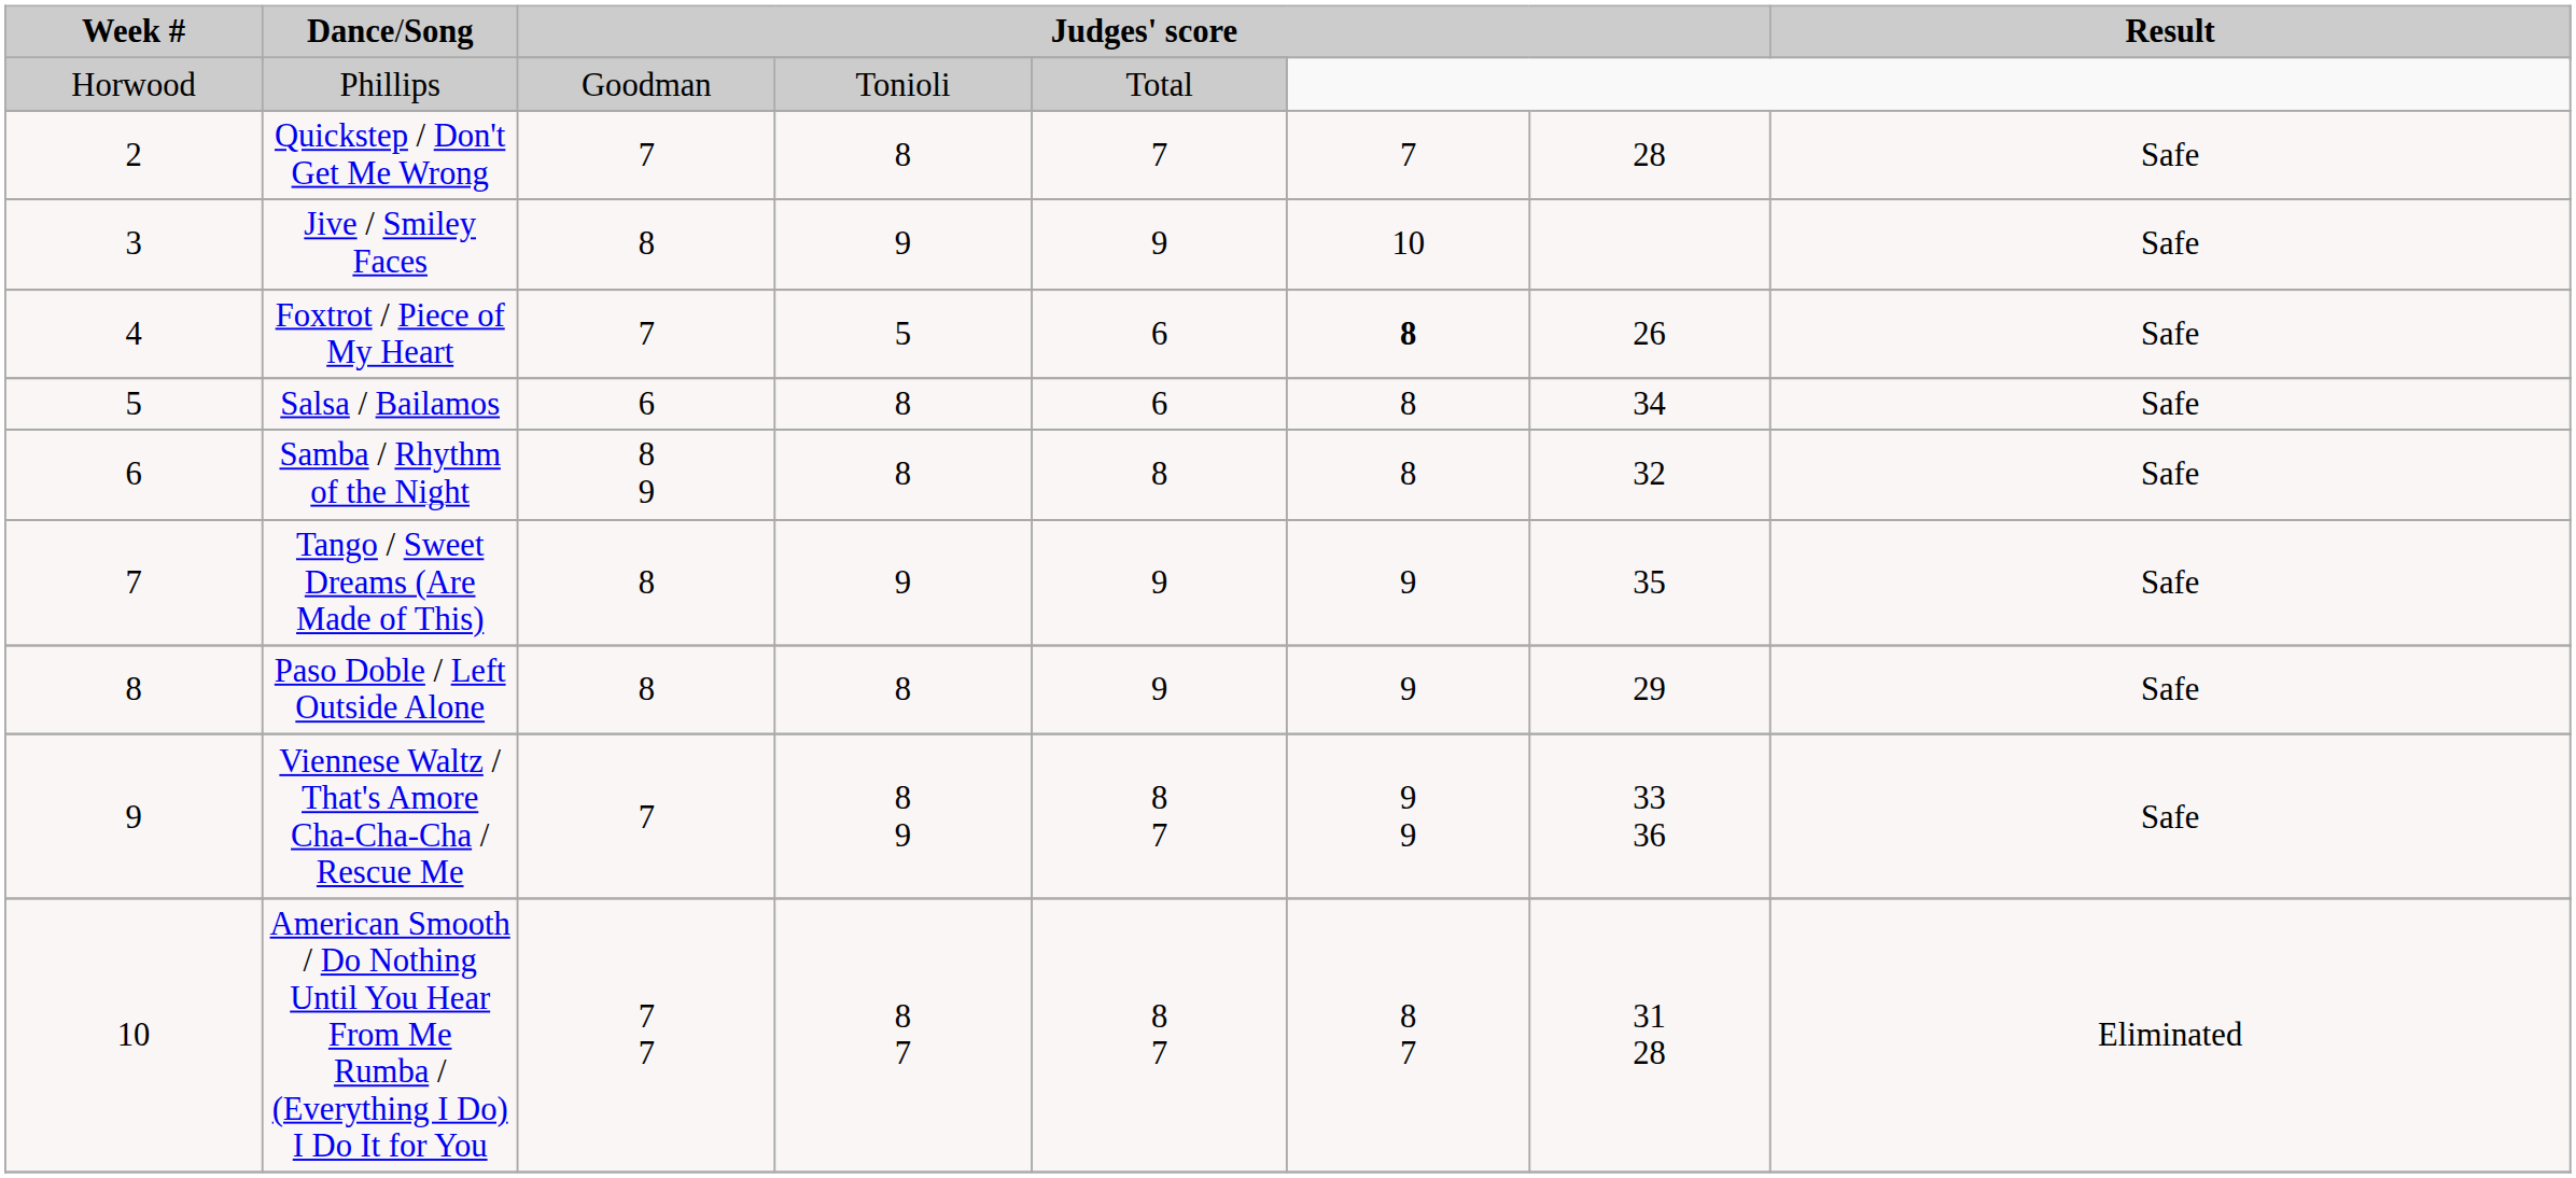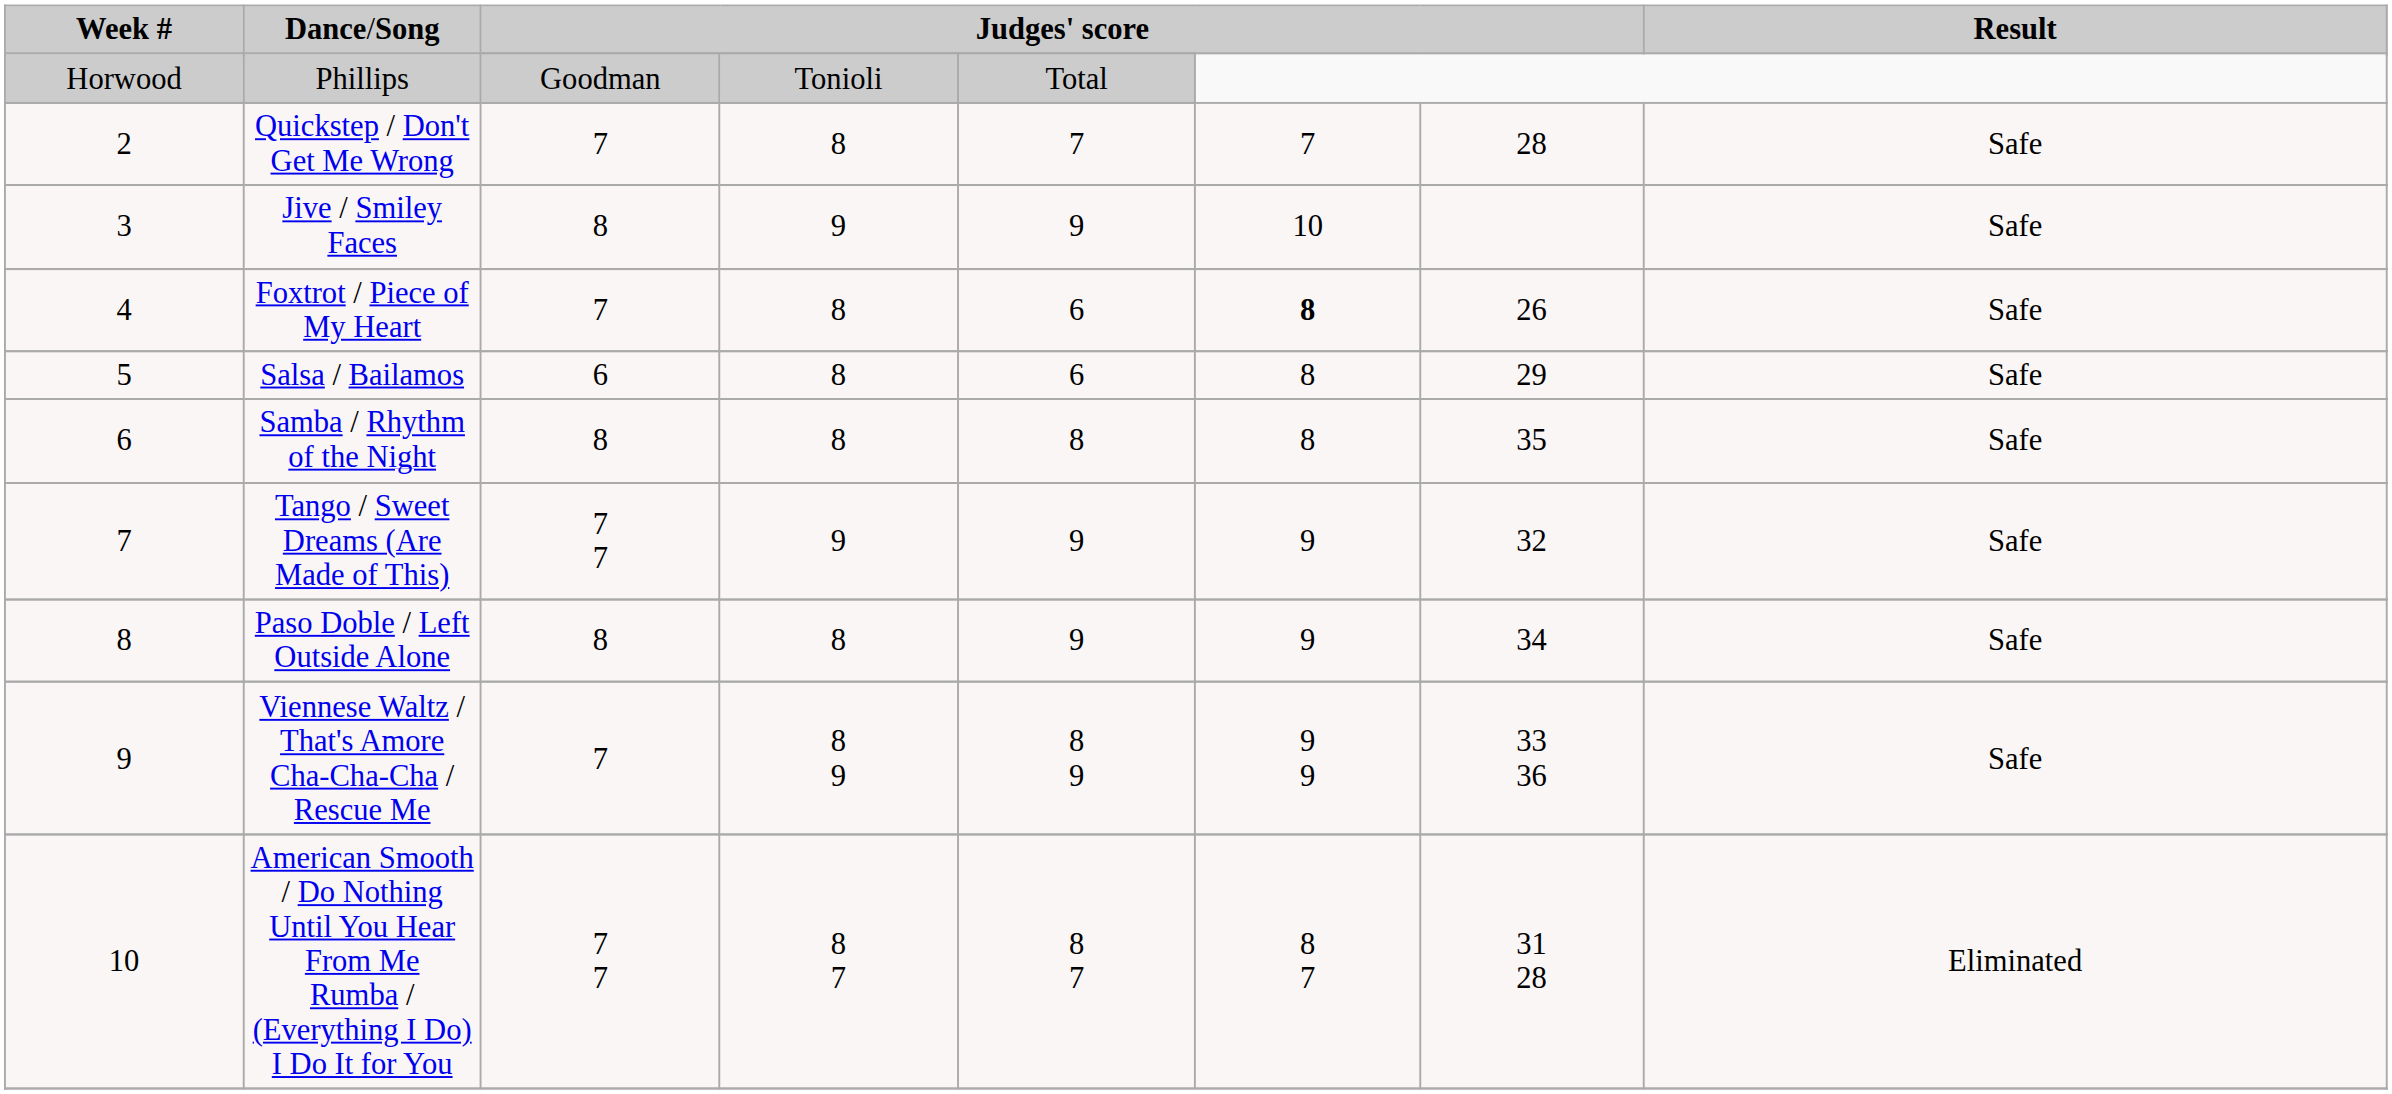 <table class="wikitable" align="left">
 <tr>
 <td rowspan="2" bgcolor="CCCCCC" align="Center"><strong>Week #</strong></td>
 <td rowspan="2" bgcolor="CCCCCC" align="Center"><strong>Dance</strong>/<strong>Song</strong></td>
 <td colspan="5" bgcolor="CCCCCC" align="Center"><strong>Judges' score</strong></td>
 <td rowspan="2" bgcolor="CCCCCC" align="Center"><strong>Result</strong></td>
 </tr>
 <tr>
 </tr>
 <tr>
 <td bgcolor="CCCCCC" width="10%" align="center">Horwood</td>
 <td bgcolor="CCCCCC" width="10%" align="center">Phillips</td>
 <td bgcolor="CCCCCC" width="10%" align="center">Goodman</td>
 <td bgcolor="CCCCCC" width="10%" align="center">Tonioli</td>
 <td bgcolor="CCCCCC" width="10%" align="center">Total</td>
 </tr>
 <tr>
 </tr>
 <tr>
 <td align="center" bgcolor="FAF6F6">2</td>
 <td align="center" bgcolor="FAF6F6"><a href='#'>Quickstep</a> / <a href='#'>Don't Get Me Wrong</a></td>
 <td align="center" bgcolor="FAF6F6">7</td>
 <td align="center" bgcolor="FAF6F6">8</td>
 <td align="center" bgcolor="FAF6F6">7</td>
 <td align="center" bgcolor="FAF6F6">7</td>
 <td align="center" bgcolor="FAF6F6">28</td>
 <td align="center" bgcolor="FAF6F6">Safe</td>
 </tr>
 <tr>
 </tr>
 <tr>
 <td align="center" bgcolor="FAF6F6">3</td>
 <td align="center" bgcolor="FAF6F6"><a href='#'>Jive</a> / <a href='#'>Smiley Faces</a></td>
 <td align="center" bgcolor="FAF6F6">8</td>
 <td align="center" bgcolor="FAF6F6">9</td>
 <td align="center" bgcolor="FAF6F6">9</td>
 <td align="center" bgcolor="FAF6F6">10</td>
 <td align="center" bgcolor="FAF6F6"></td>
 <td align="center" bgcolor="FAF6F6">Safe</td>
 </tr>
 <tr>
 </tr>
 <tr>
 <td align="center" bgcolor="FAF6F6">4</td>
 <td align="center" bgcolor="FAF6F6"><a href='#'>Foxtrot</a> / <a href='#'>Piece of My Heart</a></td>
 <td align="center" bgcolor="FAF6F6">7</td>
-<td align="center" bgcolor="FAF6F6">5</td>
+<td align="center" bgcolor="FAF6F6">8</td>
 <td align="center" bgcolor="FAF6F6">6</td>
 <td align="center" bgcolor="FAF6F6"><strong>8</strong></td>
 <td align="center" bgcolor="FAF6F6">26</td>
 <td align="center" bgcolor="FAF6F6">Safe</td>
 </tr>
 <tr>
 </tr>
 <tr>
 <td align="center" bgcolor="FAF6F6">5</td>
 <td align="center" bgcolor="FAF6F6"><a href='#'>Salsa</a> / <a href='#'>Bailamos</a></td>
 <td align="center" bgcolor="FAF6F6">6</td>
 <td align="center" bgcolor="FAF6F6">8</td>
 <td align="center" bgcolor="FAF6F6">6</td>
 <td align="center" bgcolor="FAF6F6">8</td>
-<td align="center" bgcolor="FAF6F6">34</td>
+<td align="center" bgcolor="FAF6F6">29</td>
 <td align="center" bgcolor="FAF6F6">Safe</td>
 </tr>
 <tr>
 </tr>
 <tr>
 <td align="center" bgcolor="FAF6F6">6</td>
 <td align="center" bgcolor="FAF6F6"><a href='#'>Samba</a> / <a href='#'>Rhythm of the Night</a></td>
-<td align="center" bgcolor="FAF6F6">8<br>9</td>
 <td align="center" bgcolor="FAF6F6">8</td>
 <td align="center" bgcolor="FAF6F6">8</td>
 <td align="center" bgcolor="FAF6F6">8</td>
-<td align="center" bgcolor="FAF6F6">32</td>
+<td align="center" bgcolor="FAF6F6">8</td>
+<td align="center" bgcolor="FAF6F6">35</td>
 <td align="center" bgcolor="FAF6F6">Safe</td>
 </tr>
 <tr>
 </tr>
 <tr>
 <td align="center" bgcolor="FAF6F6">7</td>
 <td align="center" bgcolor="FAF6F6"><a href='#'>Tango</a> / <a href='#'>Sweet Dreams (Are Made of This)</a></td>
-<td align="center" bgcolor="FAF6F6">8</td>
+<td align="center" bgcolor="FAF6F6">7<br>7</td>
 <td align="center" bgcolor="FAF6F6">9</td>
 <td align="center" bgcolor="FAF6F6">9</td>
 <td align="center" bgcolor="FAF6F6">9</td>
-<td align="center" bgcolor="FAF6F6">35</td>
+<td align="center" bgcolor="FAF6F6">32</td>
 <td align="center" bgcolor="FAF6F6">Safe</td>
 </tr>
 <tr>
 </tr>
 <tr>
 <td align="center" bgcolor="FAF6F6">8</td>
 <td align="center" bgcolor="FAF6F6"><a href='#'>Paso Doble</a> / <a href='#'>Left Outside Alone</a></td>
 <td align="center" bgcolor="FAF6F6">8</td>
 <td align="center" bgcolor="FAF6F6">8</td>
 <td align="center" bgcolor="FAF6F6">9</td>
 <td align="center" bgcolor="FAF6F6">9</td>
-<td align="center" bgcolor="FAF6F6">29</td>
+<td align="center" bgcolor="FAF6F6">34</td>
 <td align="center" bgcolor="FAF6F6">Safe</td>
 </tr>
 <tr>
 </tr>
 <tr>
 <td align="center" bgcolor="FAF6F6">9</td>
 <td align="center" bgcolor="FAF6F6"><a href='#'>Viennese Waltz</a> / <a href='#'>That's Amore</a><br><a href='#'>Cha-Cha-Cha</a> / <a href='#'>Rescue Me</a></td>
 <td align="center" bgcolor="FAF6F6">7</td>
 <td align="center" bgcolor="FAF6F6">8<br>9</td>
-<td align="center" bgcolor="FAF6F6">8<br>7</td>
+<td align="center" bgcolor="FAF6F6">8<br>9</td>
 <td align="center" bgcolor="FAF6F6">9<br>9</td>
 <td align="center" bgcolor="FAF6F6">33<br>36</td>
 <td align="center" bgcolor="FAF6F6">Safe</td>
 </tr>
 <tr>
 </tr>
 <tr>
 <td align="center" bgcolor="FAF6F6">10</td>
 <td align="center" bgcolor="FAF6F6"><a href='#'>American Smooth</a> / <a href='#'>Do Nothing Until You Hear From Me</a><br><a href='#'>Rumba</a> / <a href='#'>(Everything I Do) I Do It for You</a></td>
 <td align="center" bgcolor="FAF6F6">7<br>7</td>
 <td align="center" bgcolor="FAF6F6">8<br>7</td>
 <td align="center" bgcolor="FAF6F6">8<br>7</td>
 <td align="center" bgcolor="FAF6F6">8<br>7</td>
 <td align="center" bgcolor="FAF6F6">31<br>28</td>
 <td align="center" bgcolor="FAF6F6">Eliminated</td>
 </tr>
 <tr>
 </tr>
 <tr>
 </tr>
 </table>
